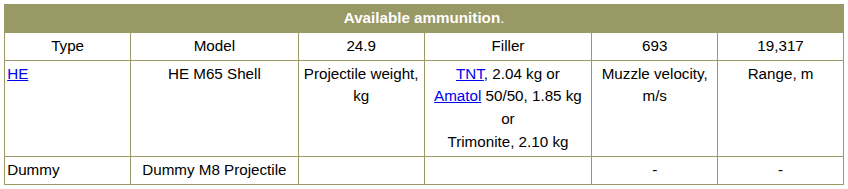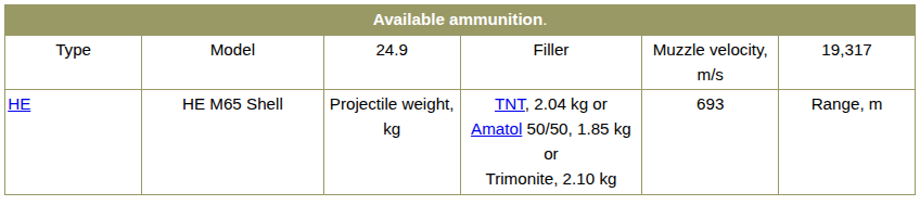 <table border=0 cellspacing=0 cellpadding=2 style="margin:0 0 .5em 1em; width:95%; background:#fff; border-collapse:collapse; border:1px solid #996; line-height:1.5; font-size:95%">
 <tr style="vertical-align:top; text-align:center; border:1px solid #996; background-color:#996; color:#fff">
 <td colspan="6"><strong>Available ammunition</strong>.</td>
 </tr>
 <tr style="vertical-align:top; text-align:center; border:1px solid #996;">
 <td width="15%"  style="border:1px solid #996">Type</td>
 <td width="20%"  style="border:1px solid #996">Model</td>
 <td style="border:1px solid #996">24.9</td>
 <td width="20%"  style="border:1px solid #996">Filler</td>
-<td style="border:1px solid #996">693</td>
+<td width="15%"  style="border:1px solid #996">Muzzle velocity, m/s</td>
 <td style="border:1px solid #996">19,317</td>
 </tr>
 <tr style="vertical-align:top; text-align:center;">
 <td style="border:1px solid #996; text-align:left"><a href='#'>HE</a></td>
 <td style="border:1px solid #996">HE M65 Shell</td>
 <td width="15%"  style="border:1px solid #996">Projectile weight, kg</td>
 <td style="border:1px solid #996"><a href='#'>TNT</a>, 2.04 kg or <br> <a href='#'>Amatol</a> 50/50, 1.85 kg or <br> Trimonite, 2.10 kg</td>
-<td width="15%"  style="border:1px solid #996">Muzzle velocity, m/s</td>
+<td style="border:1px solid #996">693</td>
 <td width="15%"  style="border:1px solid #996">Range, m</td>
 </tr>
-<tr style="vertical-align:top; text-align:center;">
-<td style="border:1px solid #996; text-align:left">Dummy</td>
-<td style="border:1px solid #996">Dummy M8 Projectile</td>
-<td style="border:1px solid #996"></td>
-<td style="border:1px solid #996"></td>
-<td style="border:1px solid #996">-</td>
-<td style="border:1px solid #996">-</td>
-</tr>
 </table>
